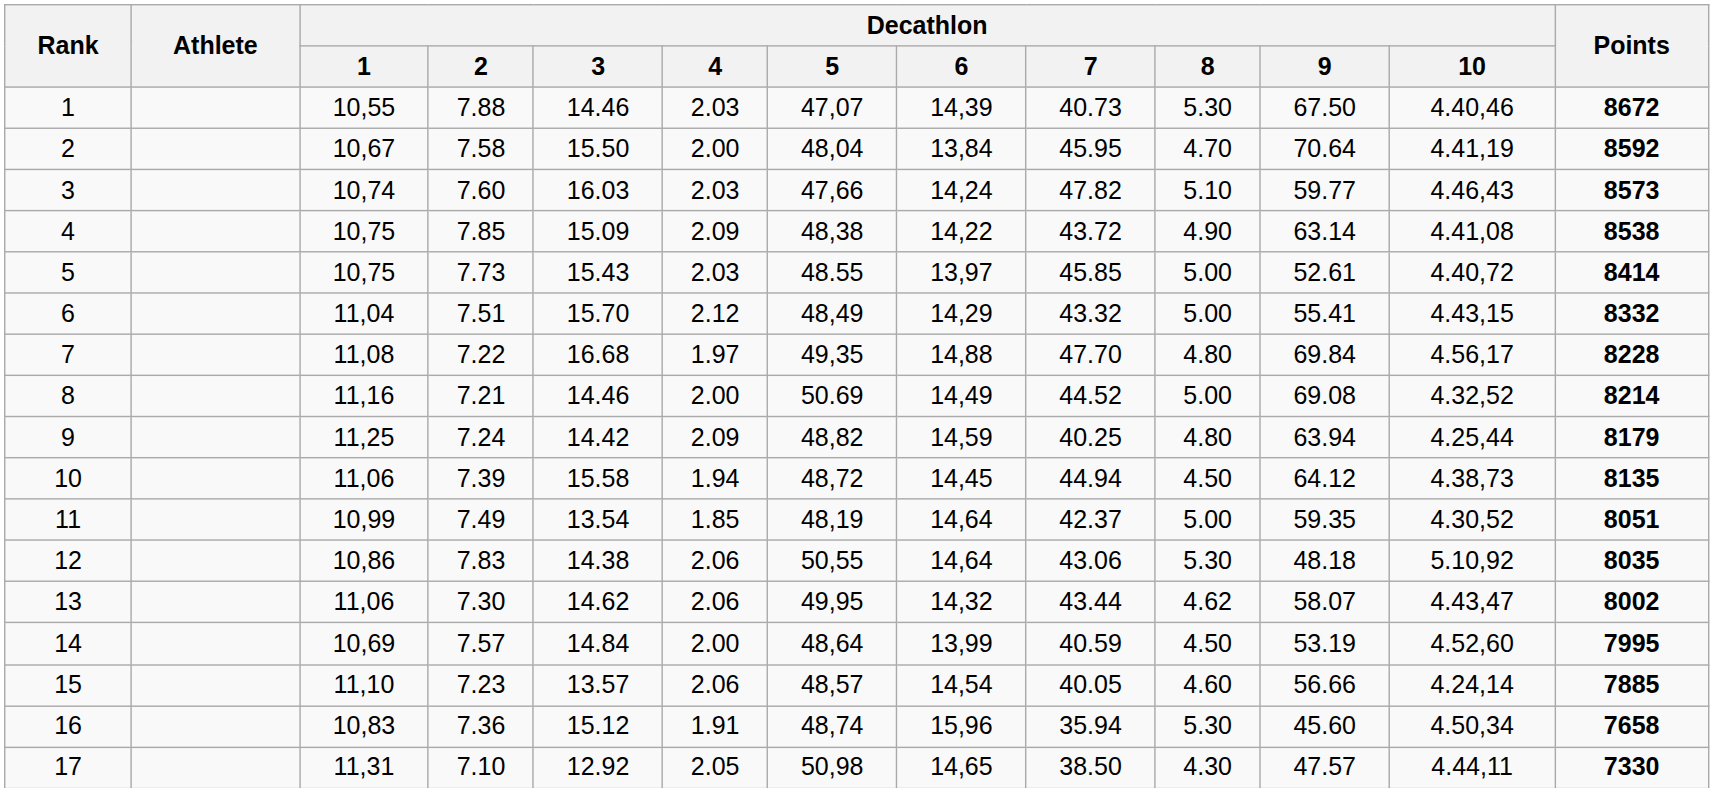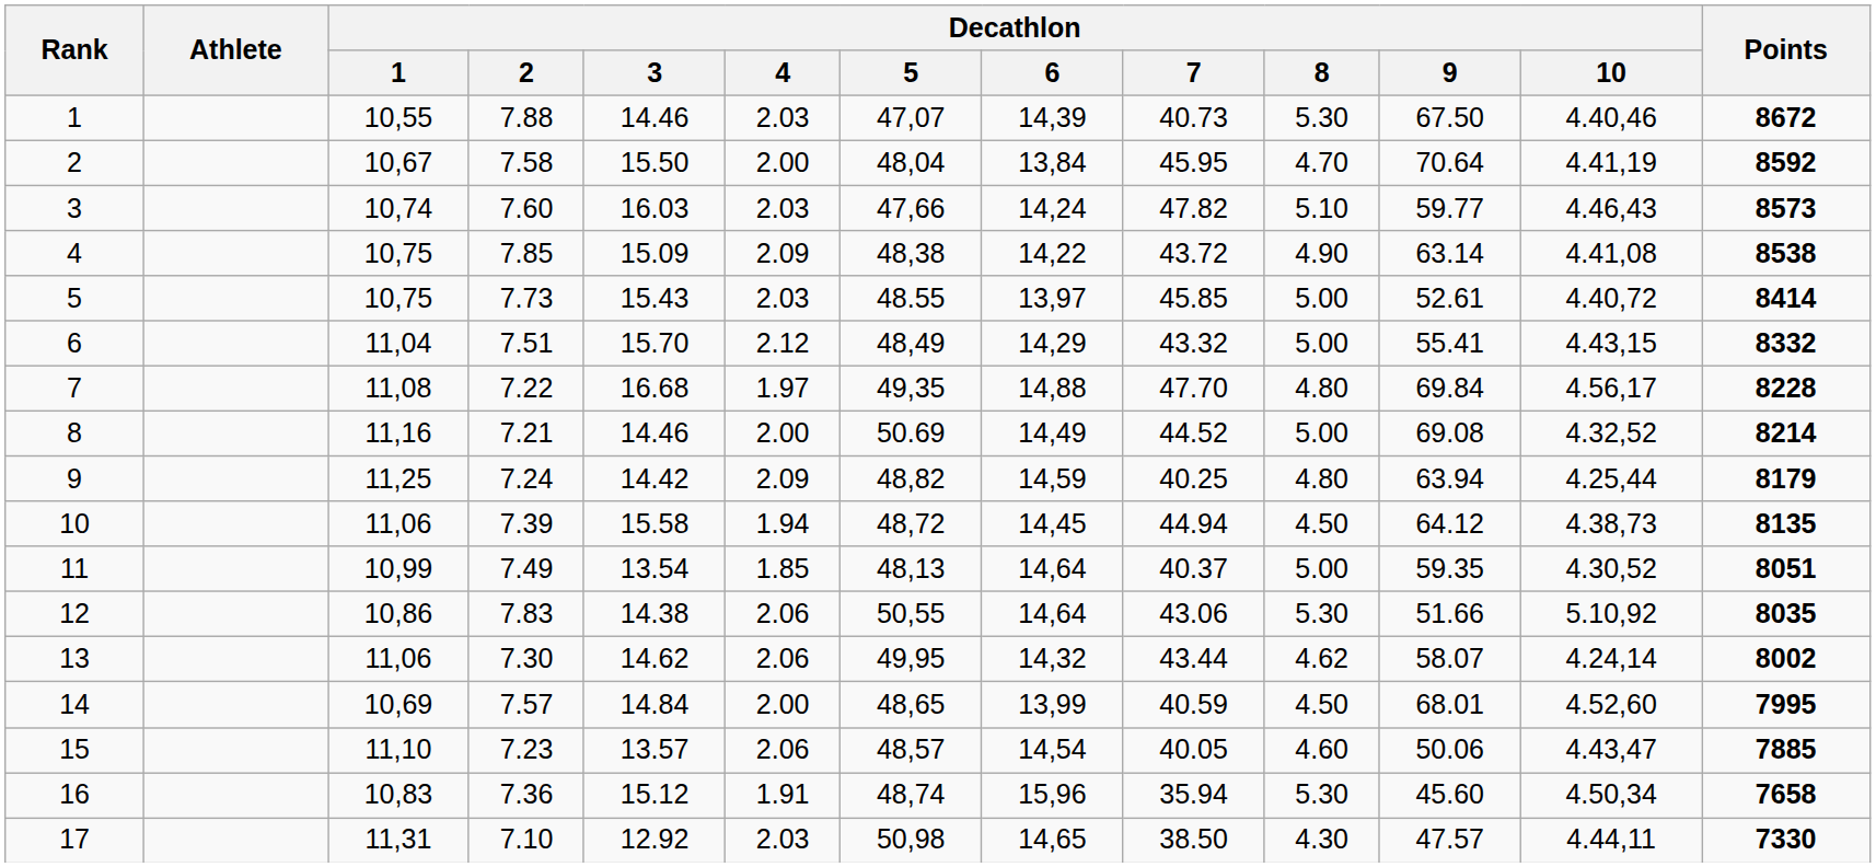 <table class="wikitable" style=" text-align:center; font-size:110%;" width="95%">
 <tr>
 <th rowspan="2">Rank</th>
 <th rowspan="2">Athlete</th>
 <th colspan="10">Decathlon</th>
 <th rowspan="2">Points</th>
 </tr>
 <tr>
 <th>1</th>
 <th>2</th>
 <th>3</th>
 <th>4</th>
 <th>5</th>
 <th>6</th>
 <th>7</th>
 <th>8</th>
 <th>9</th>
 <th>10</th>
 </tr>
 <tr>
 <td>1</td>
 <td align=left></td>
 <td>10,55</td>
 <td>7.88</td>
 <td>14.46</td>
 <td>2.03</td>
 <td>47,07</td>
 <td>14,39</td>
 <td>40.73</td>
 <td>5.30</td>
 <td>67.50</td>
 <td>4.40,46</td>
 <td><strong>8672</strong></td>
 </tr>
 <tr>
 <td>2</td>
 <td align=left></td>
 <td>10,67</td>
 <td>7.58</td>
 <td>15.50</td>
 <td>2.00</td>
 <td>48,04</td>
 <td>13,84</td>
 <td>45.95</td>
 <td>4.70</td>
 <td>70.64</td>
 <td>4.41,19</td>
 <td><strong>8592</strong></td>
 </tr>
 <tr>
 <td>3</td>
 <td align=left></td>
 <td>10,74</td>
 <td>7.60</td>
 <td>16.03</td>
 <td>2.03</td>
 <td>47,66</td>
 <td>14,24</td>
 <td>47.82</td>
 <td>5.10</td>
 <td>59.77</td>
 <td>4.46,43</td>
 <td><strong>8573</strong></td>
 </tr>
 <tr>
 <td>4</td>
 <td align=left></td>
 <td>10,75</td>
 <td>7.85</td>
 <td>15.09</td>
 <td>2.09</td>
 <td>48,38</td>
 <td>14,22</td>
 <td>43.72</td>
 <td>4.90</td>
 <td>63.14</td>
 <td>4.41,08</td>
 <td><strong>8538</strong></td>
 </tr>
 <tr>
 <td>5</td>
 <td align=left></td>
 <td>10,75</td>
 <td>7.73</td>
 <td>15.43</td>
 <td>2.03</td>
 <td>48.55</td>
 <td>13,97</td>
 <td>45.85</td>
 <td>5.00</td>
 <td>52.61</td>
 <td>4.40,72</td>
 <td><strong>8414</strong></td>
 </tr>
 <tr>
 <td>6</td>
 <td align=left></td>
 <td>11,04</td>
 <td>7.51</td>
 <td>15.70</td>
 <td>2.12</td>
 <td>48,49</td>
 <td>14,29</td>
 <td>43.32</td>
 <td>5.00</td>
 <td>55.41</td>
 <td>4.43,15</td>
 <td><strong>8332</strong></td>
 </tr>
 <tr>
 <td>7</td>
 <td align=left></td>
 <td>11,08</td>
 <td>7.22</td>
 <td>16.68</td>
 <td>1.97</td>
 <td>49,35</td>
 <td>14,88</td>
 <td>47.70</td>
 <td>4.80</td>
 <td>69.84</td>
 <td>4.56,17</td>
 <td><strong>8228</strong></td>
 </tr>
 <tr>
 <td>8</td>
 <td align=left></td>
 <td>11,16</td>
 <td>7.21</td>
 <td>14.46</td>
 <td>2.00</td>
 <td>50.69</td>
 <td>14,49</td>
 <td>44.52</td>
 <td>5.00</td>
 <td>69.08</td>
 <td>4.32,52</td>
 <td><strong>8214</strong></td>
 </tr>
 <tr>
 <td>9</td>
 <td align=left></td>
 <td>11,25</td>
 <td>7.24</td>
 <td>14.42</td>
 <td>2.09</td>
 <td>48,82</td>
 <td>14,59</td>
 <td>40.25</td>
 <td>4.80</td>
 <td>63.94</td>
 <td>4.25,44</td>
 <td><strong>8179</strong></td>
 </tr>
 <tr>
 <td>10</td>
 <td align=left></td>
 <td>11,06</td>
 <td>7.39</td>
 <td>15.58</td>
 <td>1.94</td>
 <td>48,72</td>
 <td>14,45</td>
 <td>44.94</td>
 <td>4.50</td>
 <td>64.12</td>
 <td>4.38,73</td>
 <td><strong>8135</strong></td>
 </tr>
 <tr>
 <td>11</td>
 <td align=left></td>
 <td>10,99</td>
 <td>7.49</td>
 <td>13.54</td>
 <td>1.85</td>
-<td>48,19</td>
+<td>48,13</td>
 <td>14,64</td>
-<td>42.37</td>
+<td>40.37</td>
 <td>5.00</td>
 <td>59.35</td>
 <td>4.30,52</td>
 <td><strong>8051</strong></td>
 </tr>
 <tr>
 <td>12</td>
 <td align=left></td>
 <td>10,86</td>
 <td>7.83</td>
 <td>14.38</td>
 <td>2.06</td>
 <td>50,55</td>
 <td>14,64</td>
 <td>43.06</td>
 <td>5.30</td>
-<td>48.18</td>
+<td>51.66</td>
 <td>5.10,92</td>
 <td><strong>8035</strong></td>
 </tr>
 <tr>
 <td>13</td>
 <td align=left></td>
 <td>11,06</td>
 <td>7.30</td>
 <td>14.62</td>
 <td>2.06</td>
 <td>49,95</td>
 <td>14,32</td>
 <td>43.44</td>
 <td>4.62</td>
 <td>58.07</td>
-<td>4.43,47</td>
+<td>4.24,14</td>
 <td><strong>8002</strong></td>
 </tr>
 <tr>
 <td>14</td>
 <td align=left></td>
 <td>10,69</td>
 <td>7.57</td>
 <td>14.84</td>
 <td>2.00</td>
-<td>48,64</td>
+<td>48,65</td>
 <td>13,99</td>
 <td>40.59</td>
 <td>4.50</td>
-<td>53.19</td>
+<td>68.01</td>
 <td>4.52,60</td>
 <td><strong>7995</strong></td>
 </tr>
 <tr>
 <td>15</td>
 <td align=left></td>
 <td>11,10</td>
 <td>7.23</td>
 <td>13.57</td>
 <td>2.06</td>
 <td>48,57</td>
 <td>14,54</td>
 <td>40.05</td>
 <td>4.60</td>
-<td>56.66</td>
-<td>4.24,14</td>
+<td>50.06</td>
+<td>4.43,47</td>
 <td><strong>7885</strong></td>
 </tr>
 <tr>
 <td>16</td>
 <td align=left></td>
 <td>10,83</td>
 <td>7.36</td>
 <td>15.12</td>
 <td>1.91</td>
 <td>48,74</td>
 <td>15,96</td>
 <td>35.94</td>
 <td>5.30</td>
 <td>45.60</td>
 <td>4.50,34</td>
 <td><strong>7658</strong></td>
 </tr>
 <tr>
 <td>17</td>
 <td align=left></td>
 <td>11,31</td>
 <td>7.10</td>
 <td>12.92</td>
-<td>2.05</td>
+<td>2.03</td>
 <td>50,98</td>
 <td>14,65</td>
 <td>38.50</td>
 <td>4.30</td>
 <td>47.57</td>
 <td>4.44,11</td>
 <td><strong>7330</strong></td>
 </tr>
 </table>
